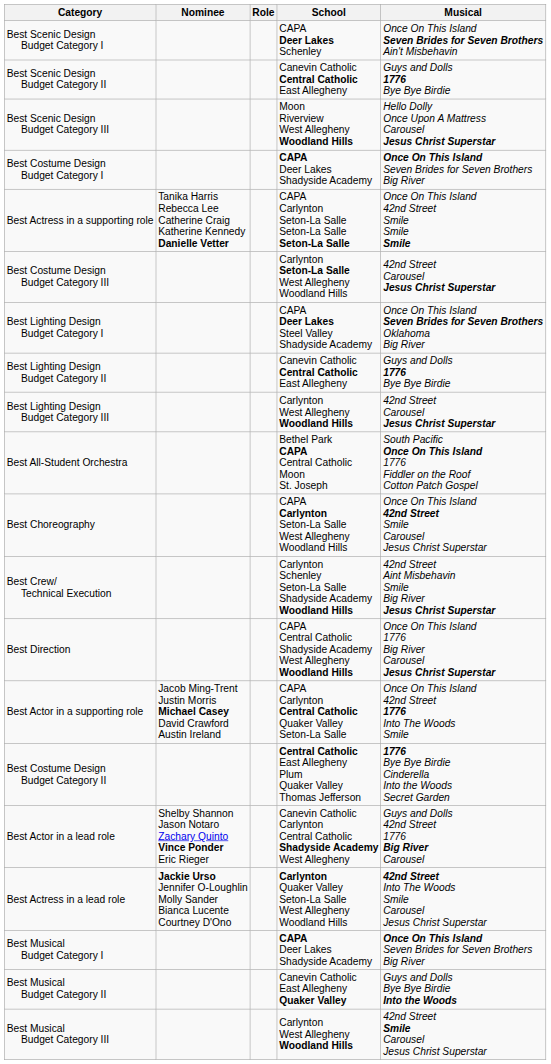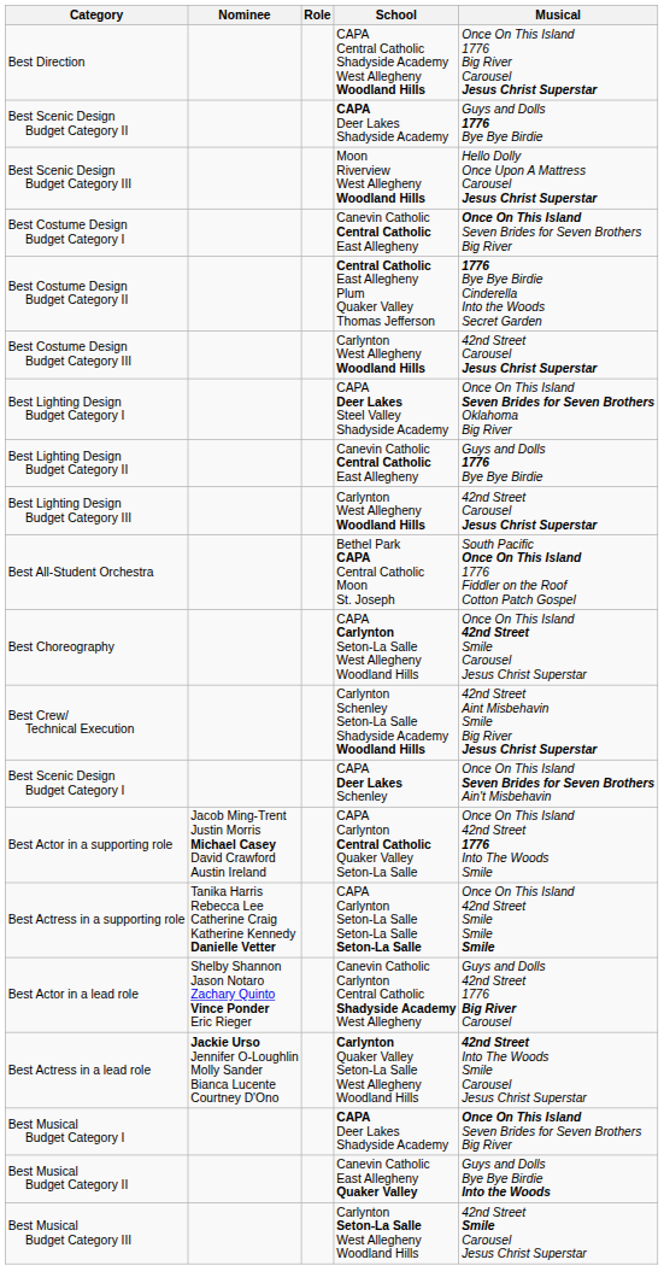 <table class="wikitable">
 <tr>
 <th>Category</th>
 <th>Nominee</th>
 <th>Role</th>
 <th>School</th>
 <th>Musical</th>
 </tr>
 <tr>
-<td>Best Scenic Design<br>     Budget Category I</td>
+<td>Best Direction</td>
 <td></td>
 <td></td>
-<td>CAPA<br><strong>Deer Lakes</strong><br>Schenley</td>
-<td><em>Once On This Island</em><br><strong><em>Seven Brides for Seven Brothers</em></strong><br><em>Ain't Misbehavin</em></td>
+<td>CAPA<br>Central Catholic<br>Shadyside Academy<br>West Allegheny<br><strong>Woodland Hills</strong></td>
+<td><em>Once On This Island</em><br><em>1776</em><br><em>Big River</em><br><em>Carousel</em><br><strong><em>Jesus Christ Superstar</em></strong></td>
 </tr>
 <tr>
 <td>Best Scenic Design<br>     Budget Category II</td>
 <td></td>
 <td></td>
-<td>Canevin Catholic<br><strong>Central Catholic</strong><br>East Allegheny</td>
+<td><strong>CAPA</strong><br>Deer Lakes<br>Shadyside Academy</td>
 <td><em>Guys and Dolls</em><br><strong><em>1776</em></strong><br><em>Bye Bye Birdie</em></td>
 </tr>
 <tr>
 <td>Best Scenic Design<br>     Budget Category III</td>
 <td></td>
 <td></td>
 <td>Moon<br>Riverview<br>West Allegheny<br><strong>Woodland Hills</strong></td>
 <td><em>Hello Dolly</em><br><em>Once Upon A Mattress</em><br><em>Carousel</em><br><strong><em>Jesus Christ Superstar</em></strong></td>
 </tr>
 <tr>
 <td>Best Costume Design<br>     Budget Category I</td>
 <td></td>
 <td></td>
-<td><strong>CAPA</strong><br>Deer Lakes<br>Shadyside Academy</td>
+<td>Canevin Catholic<br><strong>Central Catholic</strong><br>East Allegheny</td>
 <td><strong><em>Once On This Island</em></strong><br><em>Seven Brides for Seven Brothers</em><br><em>Big River</em></td>
 </tr>
 <tr>
-<td>Best Actress in a supporting role</td>
-<td>Tanika Harris<br>Rebecca Lee<br>Catherine Craig<br>Katherine Kennedy<br><strong>Danielle Vetter</strong></td>
+<td>Best Costume Design<br>     Budget Category II</td>
 <td></td>
-<td>CAPA<br>Carlynton<br>Seton-La Salle<br>Seton-La Salle<br><strong>Seton-La Salle</strong></td>
-<td><em>Once On This Island</em><br><em>42nd Street</em><br><em>Smile</em><br><em>Smile</em><br><strong><em>Smile</em></strong></td>
+<td></td>
+<td><strong>Central Catholic</strong><br>East Allegheny<br>Plum<br>Quaker Valley<br>Thomas Jefferson</td>
+<td><strong><em>1776</em></strong><br><em>Bye Bye Birdie</em><br><em>Cinderella</em><br><em>Into the Woods</em><br><em>Secret Garden</em></td>
 </tr>
 <tr>
 <td>Best Costume Design<br>     Budget Category III</td>
 <td></td>
 <td></td>
-<td>Carlynton<br><strong>Seton-La Salle</strong><br>West Allegheny<br>Woodland Hills</td>
+<td>Carlynton<br>West Allegheny<br><strong>Woodland Hills</strong></td>
 <td><em>42nd Street</em><br><em>Carousel</em><br><strong><em>Jesus Christ Superstar</em></strong></td>
 </tr>
 <tr>
 <td>Best Lighting Design<br>     Budget Category I</td>
 <td></td>
 <td></td>
 <td>CAPA<br><strong>Deer Lakes</strong><br>Steel Valley<br>Shadyside Academy</td>
 <td><em>Once On This Island</em><br><strong><em>Seven Brides for Seven Brothers</em></strong><br><em>Oklahoma</em><br><em>Big River</em></td>
 </tr>
 <tr>
 <td>Best Lighting Design<br>     Budget Category II</td>
 <td></td>
 <td></td>
 <td>Canevin Catholic<br><strong>Central Catholic</strong><br>East Allegheny</td>
 <td><em>Guys and Dolls</em><br><strong><em>1776</em></strong><br><em>Bye Bye Birdie</em></td>
 </tr>
 <tr>
 <td>Best Lighting Design<br>     Budget Category III</td>
 <td></td>
 <td></td>
 <td>Carlynton<br>West Allegheny<br><strong>Woodland Hills</strong></td>
 <td><em>42nd Street</em><br><em>Carousel</em><br><strong><em>Jesus Christ Superstar</em></strong></td>
 </tr>
 <tr>
 <td>Best All-Student Orchestra</td>
 <td></td>
 <td></td>
 <td>Bethel Park<br><strong>CAPA</strong><br>Central Catholic<br>Moon<br>St. Joseph</td>
 <td><em>South Pacific</em><br><strong><em>Once On This Island</em></strong><br><em>1776</em><br><em>Fiddler on the Roof</em><br><em>Cotton Patch Gospel</em></td>
 </tr>
 <tr>
 <td>Best Choreography</td>
 <td></td>
 <td></td>
 <td>CAPA<br><strong>Carlynton</strong><br>Seton-La Salle<br>West Allegheny<br>Woodland Hills</td>
 <td><em>Once On This Island</em><br><strong><em>42nd Street</em></strong><br><em>Smile</em><br><em>Carousel</em><br><em>Jesus Christ Superstar</em></td>
 </tr>
 <tr>
 <td>Best Crew/<br>     Technical Execution</td>
 <td></td>
 <td></td>
 <td>Carlynton<br>Schenley<br>Seton-La Salle<br>Shadyside Academy<br><strong>Woodland Hills</strong></td>
 <td><em>42nd Street</em><br><em>Aint Misbehavin</em><br><em>Smile</em><br><em>Big River</em><br><strong><em>Jesus Christ Superstar</em></strong></td>
 </tr>
 <tr>
-<td>Best Direction</td>
+<td>Best Scenic Design<br>     Budget Category I</td>
 <td></td>
 <td></td>
-<td>CAPA<br>Central Catholic<br>Shadyside Academy<br>West Allegheny<br><strong>Woodland Hills</strong></td>
-<td><em>Once On This Island</em><br><em>1776</em><br><em>Big River</em><br><em>Carousel</em><br><strong><em>Jesus Christ Superstar</em></strong></td>
+<td>CAPA<br><strong>Deer Lakes</strong><br>Schenley</td>
+<td><em>Once On This Island</em><br><strong><em>Seven Brides for Seven Brothers</em></strong><br><em>Ain't Misbehavin</em></td>
 </tr>
 <tr>
 <td>Best Actor in a supporting role</td>
 <td>Jacob Ming-Trent<br>Justin Morris<br><strong>Michael Casey</strong><br>David Crawford<br>Austin Ireland</td>
 <td></td>
 <td>CAPA<br>Carlynton<br><strong>Central Catholic</strong><br>Quaker Valley<br>Seton-La Salle</td>
 <td><em>Once On This Island</em><br><em>42nd Street</em><br><strong><em>1776</em></strong><br><em>Into The Woods</em><br><em>Smile</em></td>
 </tr>
 <tr>
-<td>Best Costume Design<br>     Budget Category II</td>
+<td>Best Actress in a supporting role</td>
+<td>Tanika Harris<br>Rebecca Lee<br>Catherine Craig<br>Katherine Kennedy<br><strong>Danielle Vetter</strong></td>
 <td></td>
-<td></td>
-<td><strong>Central Catholic</strong><br>East Allegheny<br>Plum<br>Quaker Valley<br>Thomas Jefferson</td>
-<td><strong><em>1776</em></strong><br><em>Bye Bye Birdie</em><br><em>Cinderella</em><br><em>Into the Woods</em><br><em>Secret Garden</em></td>
+<td>CAPA<br>Carlynton<br>Seton-La Salle<br>Seton-La Salle<br><strong>Seton-La Salle</strong></td>
+<td><em>Once On This Island</em><br><em>42nd Street</em><br><em>Smile</em><br><em>Smile</em><br><strong><em>Smile</em></strong></td>
 </tr>
 <tr>
 <td>Best Actor in a lead role</td>
 <td>Shelby Shannon<br>Jason Notaro<br><a href='#'>Zachary Quinto</a><br><strong>Vince Ponder</strong><br>Eric Rieger</td>
 <td></td>
 <td>Canevin Catholic<br>Carlynton<br>Central Catholic<br><strong>Shadyside Academy</strong><br>West Allegheny</td>
 <td><em>Guys and Dolls</em><br><em>42nd Street</em><br><em>1776</em><br><strong><em>Big River</em></strong><br><em>Carousel</em></td>
 </tr>
 <tr>
 <td>Best Actress in a lead role</td>
 <td><strong>Jackie Urso</strong><br>Jennifer O-Loughlin<br>Molly Sander<br>Bianca Lucente<br>Courtney D'Ono</td>
 <td></td>
 <td><strong>Carlynton</strong><br>Quaker Valley<br>Seton-La Salle<br>West Allegheny<br>Woodland Hills</td>
 <td><strong><em>42nd Street</em></strong><br><em>Into The Woods</em><br><em>Smile</em><br><em>Carousel</em><br><em>Jesus Christ Superstar</em></td>
 </tr>
 <tr>
 <td>Best Musical<br>     Budget Category I</td>
 <td></td>
 <td></td>
 <td><strong>CAPA</strong><br>Deer Lakes<br>Shadyside Academy</td>
 <td><strong><em>Once On This Island</em></strong><br><em>Seven Brides for Seven Brothers</em><br><em>Big River</em></td>
 </tr>
 <tr>
 <td>Best Musical<br>     Budget Category II</td>
 <td></td>
 <td></td>
 <td>Canevin Catholic<br>East Allegheny<br><strong>Quaker Valley</strong></td>
 <td><em>Guys and Dolls</em><br><em>Bye Bye Birdie</em><br><strong><em>Into the Woods</em></strong></td>
 </tr>
 <tr>
 <td>Best Musical<br>     Budget Category III</td>
 <td></td>
 <td></td>
-<td>Carlynton<br>West Allegheny<br><strong>Woodland Hills</strong></td>
+<td>Carlynton<br><strong>Seton-La Salle</strong><br>West Allegheny<br>Woodland Hills</td>
 <td><em>42nd Street</em><br><strong><em>Smile</em></strong><br><em>Carousel</em><br><em>Jesus Christ Superstar</em></td>
 </tr>
 </table>
